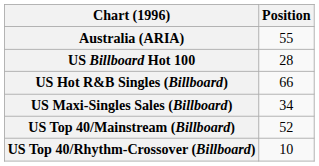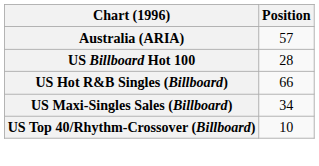 <table class="wikitable sortable plainrowheaders" style="text-align:center">
 <tr>
 <th>Chart (1996)</th>
 <th>Position</th>
 </tr>
 <tr>
 <th scope="row">Australia (ARIA)</th>
-<td>55</td>
+<td>57</td>
 </tr>
 <tr>
 <th scope="row">US <em>Billboard</em> Hot 100</th>
 <td>28</td>
 </tr>
 <tr>
 <th scope="row">US Hot R&B Singles (<em>Billboard</em>)</th>
 <td>66</td>
 </tr>
 <tr>
 <th scope="row">US Maxi-Singles Sales (<em>Billboard</em>)</th>
 <td>34</td>
 </tr>
 <tr>
-<th scope="row">US Top 40/Mainstream (<em>Billboard</em>)</th>
-<td>52</td>
-</tr>
-<tr>
 <th scope="row">US Top 40/Rhythm-Crossover (<em>Billboard</em>)</th>
 <td>10</td>
 </tr>
 </table>
